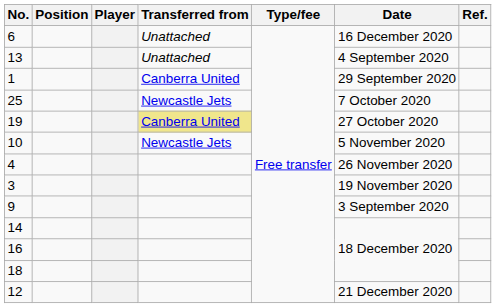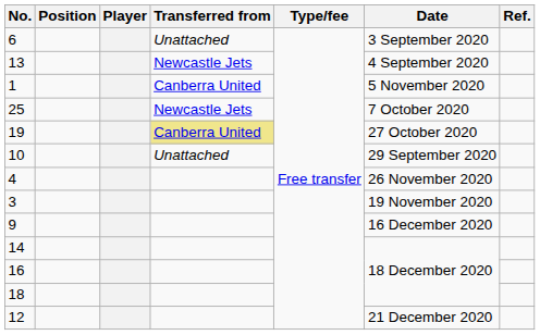 <table class="wikitable plainrowheaders sortable" style="text-align:center; text-align:left">
 <tr>
 <th scope="col">No.</th>
 <th scope="col">Position</th>
 <th scope="col">Player</th>
 <th scope="col">Transferred from</th>
 <th scope="col">Type/fee</th>
 <th scope="col">Date</th>
 <th class="unsortable" scope="col">Ref.</th>
 </tr>
 <tr>
 <td>6</td>
 <td></td>
 <th scope="row"></th>
 <td><em>Unattached</em></td>
 <td rowspan="13"><a href='#'>Free transfer</a></td>
-<td>16 December 2020</td>
+<td>3 September 2020</td>
 <td></td>
 </tr>
 <tr>
 <td>13</td>
 <td></td>
 <th scope="row"></th>
-<td><em>Unattached</em></td>
+<td><a href='#'>Newcastle Jets</a></td>
 <td>4 September 2020</td>
 <td></td>
 </tr>
 <tr>
 <td>1</td>
 <td></td>
 <th scope="row"></th>
 <td><a href='#'>Canberra United</a></td>
-<td>29 September 2020</td>
+<td>5 November 2020</td>
 <td></td>
 </tr>
 <tr>
 <td>25</td>
 <td></td>
 <th scope="row"></th>
 <td><a href='#'>Newcastle Jets</a></td>
 <td>7 October 2020</td>
 <td></td>
 </tr>
 <tr>
 <td>19</td>
 <td></td>
 <th scope="row"></th>
 <td style="background: khaki;"><a href='#'>Canberra United</a></td>
 <td>27 October 2020</td>
 <td></td>
 </tr>
 <tr>
 <td>10</td>
 <td></td>
 <th scope="row"></th>
-<td><a href='#'>Newcastle Jets</a></td>
-<td>5 November 2020</td>
+<td><em>Unattached</em></td>
+<td>29 September 2020</td>
 <td></td>
 </tr>
 <tr>
 <td>4</td>
 <td></td>
 <th scope="row"></th>
 <td></td>
 <td>26 November 2020</td>
 <td></td>
 </tr>
 <tr>
 <td>3</td>
 <td></td>
 <th scope="row"></th>
 <td></td>
 <td>19 November 2020</td>
 <td></td>
 </tr>
 <tr>
 <td>9</td>
 <td></td>
 <th scope="row"></th>
 <td></td>
-<td>3 September 2020</td>
+<td>16 December 2020</td>
 <td></td>
 </tr>
 <tr>
 <td>14</td>
 <td></td>
 <th scope="row"></th>
 <td></td>
 <td rowspan="3">18 December 2020</td>
 <td></td>
 </tr>
 <tr>
 <td>16</td>
 <td></td>
 <th scope="row"></th>
 <td></td>
 <td></td>
 </tr>
 <tr>
 <td>18</td>
 <td></td>
 <th scope="row"></th>
 <td></td>
 <td></td>
 </tr>
 <tr>
 <td>12</td>
 <td></td>
 <th scope="row"></th>
 <td></td>
 <td>21 December 2020</td>
 <td></td>
 </tr>
 </table>
